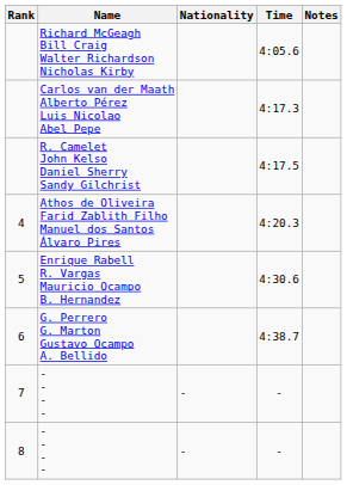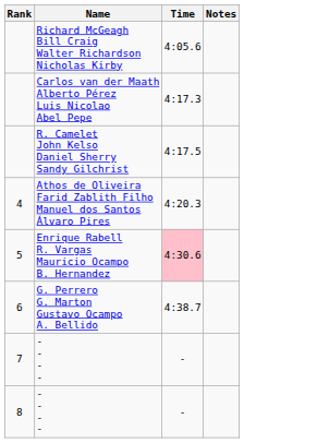 <table class="wikitable sortable" style="text-align:center">
 <tr>
 <th>Rank</th>
 <th>Name</th>
-<th>Nationality</th>
 <th>Time</th>
 <th>Notes</th>
 </tr>
 <tr>
 <td></td>
 <td align=left><a href='#'>Richard McGeagh</a> <br> <a href='#'>Bill Craig</a> <br> <a href='#'>Walter Richardson</a> <br> <a href='#'>Nicholas Kirby</a></td>
-<td align=left></td>
 <td>4:05.6</td>
 <td></td>
 </tr>
 <tr>
 <td></td>
 <td align=left><a href='#'>Carlos van der Maath</a> <br> <a href='#'>Alberto Pérez</a> <br> <a href='#'>Luis Nicolao</a> <br> <a href='#'>Abel Pepe</a></td>
-<td align=left></td>
 <td>4:17.3</td>
 <td></td>
 </tr>
 <tr>
 <td></td>
 <td align=left><a href='#'>R. Camelet</a> <br> <a href='#'>John Kelso</a> <br> <a href='#'>Daniel Sherry</a> <br> <a href='#'>Sandy Gilchrist</a></td>
-<td align=left></td>
 <td>4:17.5</td>
 <td></td>
 </tr>
 <tr>
 <td>4</td>
 <td align=left><a href='#'>Athos de Oliveira</a> <br> <a href='#'>Farid Zablith Filho</a> <br> <a href='#'>Manuel dos Santos</a> <br> <a href='#'>Álvaro Pires</a></td>
-<td align=left></td>
 <td>4:20.3</td>
 <td></td>
 </tr>
 <tr>
 <td>5</td>
 <td align=left><a href='#'>Enrique Rabell</a> <br> <a href='#'>R. Vargas</a> <br> <a href='#'>Mauricio Ocampo</a> <br> <a href='#'>B. Hernandez</a></td>
-<td align=left></td>
-<td>4:30.6</td>
+<td style="background: pink;">4:30.6</td>
 <td></td>
 </tr>
 <tr>
 <td>6</td>
 <td align=left><a href='#'>G. Perrero</a> <br> <a href='#'>G. Marton</a> <br> <a href='#'>Gustavo Ocampo</a> <br> <a href='#'>A. Bellido</a></td>
-<td align=left></td>
 <td>4:38.7</td>
 <td></td>
 </tr>
 <tr>
 <td>7</td>
 <td align=left>- <br> - <br> - <br> -</td>
-<td align=left>-</td>
 <td>-</td>
 <td></td>
 </tr>
 <tr>
 <td>8</td>
 <td align=left>- <br> - <br> - <br> -</td>
-<td align=left>-</td>
 <td>-</td>
 <td></td>
 </tr>
 </table>
